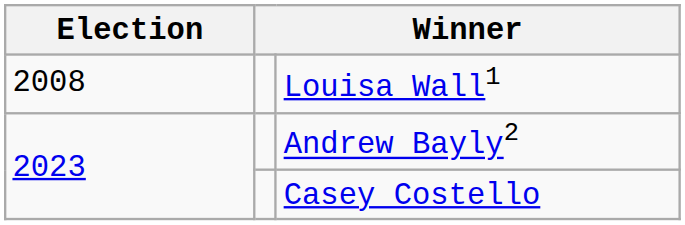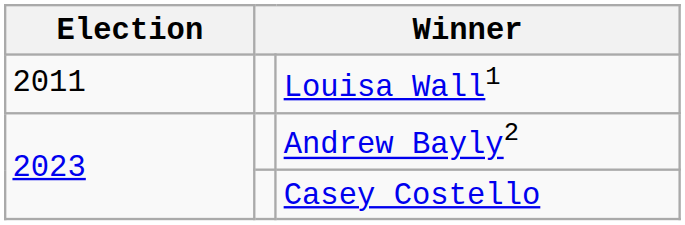 <table class=wikitable>
 <tr>
 <th width=100>Election</th>
 <th colspan=2 width=175>Winner</th>
 </tr>
 <tr>
-<td>2008</td>
+<td>2011</td>
 <td></td>
 <td><a href='#'>Louisa Wall</a><sup>1</sup></td>
 </tr>
 <tr>
 <td rowspan=2><a href='#'>2023</a></td>
 <td></td>
 <td><a href='#'>Andrew Bayly</a><sup>2</sup></td>
 </tr>
 <tr>
 <td></td>
 <td><a href='#'>Casey Costello</a></td>
 </tr>
 </table>
